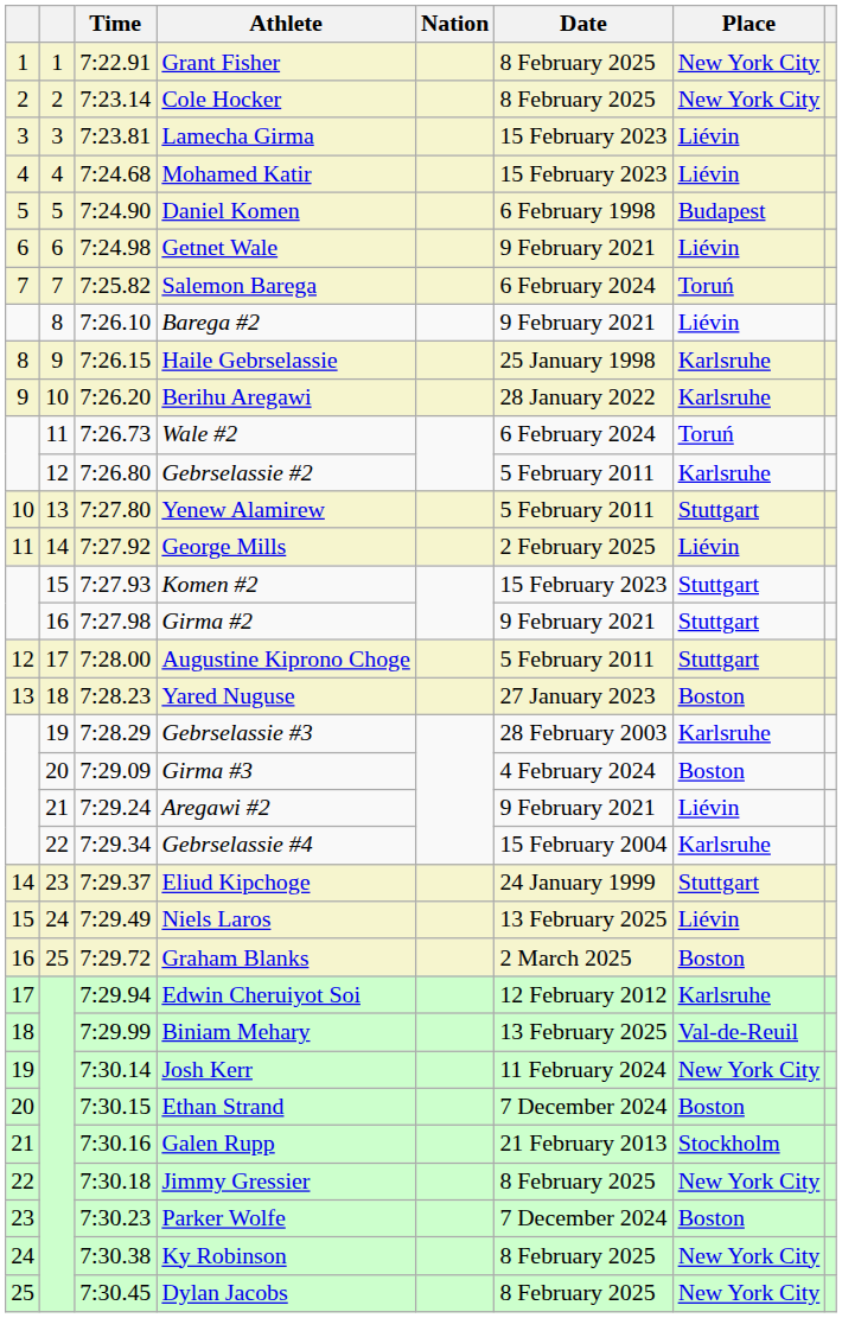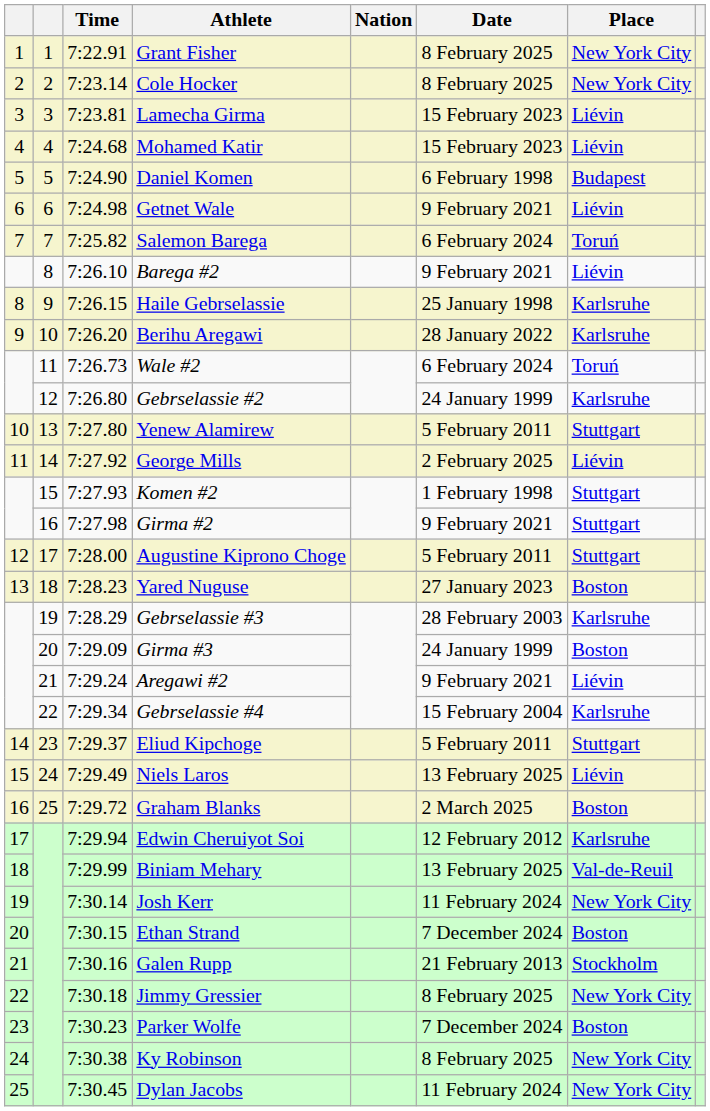 <table class="wikitable sortable">
 <tr>
 <th></th>
 <th></th>
 <th>Time</th>
 <th>Athlete</th>
 <th>Nation</th>
 <th>Date</th>
 <th>Place</th>
 <th class="unsortable"></th>
 </tr>
 <tr bgcolor="#f6F5CE">
 <td align="center">1</td>
 <td align="center">1</td>
 <td>7:22.91</td>
 <td><a href='#'>Grant Fisher</a></td>
 <td></td>
 <td>8 February 2025</td>
 <td><a href='#'>New York City</a></td>
 <td></td>
 </tr>
 <tr bgcolor="#f6F5CE">
 <td align="center">2</td>
 <td align="center">2</td>
 <td>7:23.14</td>
 <td><a href='#'>Cole Hocker</a></td>
 <td></td>
 <td>8 February 2025</td>
 <td><a href='#'>New York City</a></td>
 <td></td>
 </tr>
 <tr bgcolor="#f6F5CE">
 <td align="center">3</td>
 <td align="center">3</td>
 <td>7:23.81</td>
 <td><a href='#'>Lamecha Girma</a></td>
 <td></td>
 <td>15 February 2023</td>
 <td><a href='#'>Liévin</a></td>
 <td></td>
 </tr>
 <tr bgcolor="#f6F5CE">
 <td align="center">4</td>
 <td align="center">4</td>
 <td>7:24.68</td>
 <td><a href='#'>Mohamed Katir</a></td>
 <td></td>
 <td>15 February 2023</td>
 <td><a href='#'>Liévin</a></td>
 <td></td>
 </tr>
 <tr bgcolor="#f6F5CE">
 <td align="center">5</td>
 <td align="center">5</td>
 <td>7:24.90</td>
 <td><a href='#'>Daniel Komen</a></td>
 <td></td>
 <td>6 February 1998</td>
 <td><a href='#'>Budapest</a></td>
 <td></td>
 </tr>
 <tr bgcolor="#f6F5CE">
 <td align="center">6</td>
 <td align="center">6</td>
 <td>7:24.98</td>
 <td><a href='#'>Getnet Wale</a></td>
 <td></td>
 <td>9 February 2021</td>
 <td><a href='#'>Liévin</a></td>
 <td></td>
 </tr>
 <tr bgcolor="#f6F5CE">
 <td align="center">7</td>
 <td align="center">7</td>
 <td>7:25.82</td>
 <td><a href='#'>Salemon Barega</a></td>
 <td></td>
 <td>6 February 2024</td>
 <td><a href='#'>Toruń</a></td>
 <td></td>
 </tr>
 <tr>
 <td align="center"></td>
 <td align="center">8</td>
 <td>7:26.10</td>
 <td><em>Barega #2</em></td>
 <td></td>
 <td>9 February 2021</td>
 <td><a href='#'>Liévin</a></td>
 <td></td>
 </tr>
 <tr bgcolor="#f6F5CE">
 <td align="center">8</td>
 <td align="center">9</td>
 <td>7:26.15</td>
 <td><a href='#'>Haile Gebrselassie</a></td>
 <td></td>
 <td>25 January 1998</td>
 <td><a href='#'>Karlsruhe</a></td>
 <td></td>
 </tr>
 <tr bgcolor="#f6F5CE">
 <td align="center">9</td>
 <td align="center">10</td>
 <td>7:26.20</td>
 <td><a href='#'>Berihu Aregawi</a></td>
 <td></td>
 <td>28 January 2022</td>
 <td><a href='#'>Karlsruhe</a></td>
 <td></td>
 </tr>
 <tr>
 <td rowspan="2" align="center"></td>
 <td align="center">11</td>
 <td>7:26.73</td>
 <td><em>Wale #2</em></td>
 <td rowspan="2"></td>
 <td>6 February 2024</td>
 <td><a href='#'>Toruń</a></td>
 <td></td>
 </tr>
 <tr>
 <td align="center">12</td>
 <td>7:26.80</td>
 <td><em>Gebrselassie #2</em></td>
-<td>5 February 2011</td>
+<td>24 January 1999</td>
 <td><a href='#'>Karlsruhe</a></td>
 <td></td>
 </tr>
 <tr bgcolor="#f6F5CE">
 <td align="center">10</td>
 <td align="center">13</td>
 <td>7:27.80</td>
 <td><a href='#'>Yenew Alamirew</a></td>
 <td></td>
 <td>5 February 2011</td>
 <td><a href='#'>Stuttgart</a></td>
 <td></td>
 </tr>
 <tr bgcolor="#f6F5CE">
 <td align="center">11</td>
 <td align="center">14</td>
 <td>7:27.92</td>
 <td><a href='#'>George Mills</a></td>
 <td></td>
 <td>2 February 2025</td>
 <td><a href='#'>Liévin</a></td>
 <td></td>
 </tr>
 <tr>
 <td rowspan="2"></td>
 <td align="center">15</td>
 <td>7:27.93</td>
 <td><em>Komen #2</em></td>
 <td rowspan="2"></td>
-<td>15 February 2023</td>
+<td>1 February 1998</td>
 <td><a href='#'>Stuttgart</a></td>
 <td></td>
 </tr>
 <tr>
 <td align="center">16</td>
 <td>7:27.98</td>
 <td><em>Girma #2</em></td>
 <td>9 February 2021</td>
 <td><a href='#'>Stuttgart</a></td>
 <td></td>
 </tr>
 <tr bgcolor="#f6F5CE">
 <td align="center">12</td>
 <td align="center">17</td>
 <td>7:28.00</td>
 <td><a href='#'>Augustine Kiprono Choge</a></td>
 <td></td>
 <td>5 February 2011</td>
 <td><a href='#'>Stuttgart</a></td>
 <td></td>
 </tr>
 <tr bgcolor="#f6F5CE">
 <td align="center">13</td>
 <td align="center">18</td>
 <td>7:28.23</td>
 <td><a href='#'>Yared Nuguse</a></td>
 <td></td>
 <td>27 January 2023</td>
 <td><a href='#'>Boston</a></td>
 <td></td>
 </tr>
 <tr>
 <td rowspan="4"></td>
 <td align="center">19</td>
 <td>7:28.29</td>
 <td><em>Gebrselassie #3</em></td>
 <td rowspan="4"></td>
 <td>28 February 2003</td>
 <td><a href='#'>Karlsruhe</a></td>
 <td></td>
 </tr>
 <tr>
 <td align="center">20</td>
 <td>7:29.09</td>
 <td><em>Girma #3</em></td>
-<td>4 February 2024</td>
+<td>24 January 1999</td>
 <td><a href='#'>Boston</a></td>
 <td></td>
 </tr>
 <tr>
 <td align="center">21</td>
 <td>7:29.24</td>
 <td><em>Aregawi #2</em></td>
 <td>9 February 2021</td>
 <td><a href='#'>Liévin</a></td>
 <td></td>
 </tr>
 <tr>
 <td align="center">22</td>
 <td>7:29.34</td>
 <td><em>Gebrselassie #4</em></td>
 <td>15 February 2004</td>
 <td><a href='#'>Karlsruhe</a></td>
 <td></td>
 </tr>
 <tr bgcolor="#f6F5CE">
 <td align="center">14</td>
 <td align="center">23</td>
 <td>7:29.37</td>
 <td><a href='#'>Eliud Kipchoge</a></td>
 <td></td>
-<td>24 January 1999</td>
+<td>5 February 2011</td>
 <td><a href='#'>Stuttgart</a></td>
 <td></td>
 </tr>
 <tr bgcolor="#f6F5CE">
 <td align="center">15</td>
 <td align="center">24</td>
 <td>7:29.49</td>
 <td><a href='#'>Niels Laros</a></td>
 <td></td>
 <td>13 February 2025</td>
 <td><a href='#'>Liévin</a></td>
 <td></td>
 </tr>
 <tr bgcolor="#f6F5CE">
 <td align="center">16</td>
 <td align="center">25</td>
 <td>7:29.72</td>
 <td><a href='#'>Graham Blanks</a></td>
 <td></td>
 <td>2 March 2025</td>
 <td><a href='#'>Boston</a></td>
 <td></td>
 </tr>
 <tr bgcolor=#CCFFCC>
 <td align="center">17</td>
 <td rowspan="9" align="center"></td>
 <td>7:29.94</td>
 <td><a href='#'>Edwin Cheruiyot Soi</a></td>
 <td></td>
 <td>12 February 2012</td>
 <td><a href='#'>Karlsruhe</a></td>
 <td></td>
 </tr>
 <tr bgcolor=#CCFFCC>
 <td align="center">18</td>
 <td>7:29.99</td>
 <td><a href='#'>Biniam Mehary</a></td>
 <td></td>
 <td>13 February 2025</td>
 <td><a href='#'>Val-de-Reuil</a></td>
 <td></td>
 </tr>
 <tr bgcolor=#CCFFCC>
 <td align="center">19</td>
 <td>7:30.14</td>
 <td><a href='#'>Josh Kerr</a></td>
 <td></td>
 <td>11 February 2024</td>
 <td><a href='#'>New York City</a></td>
 <td></td>
 </tr>
 <tr bgcolor=#CCFFCC>
 <td align="center">20</td>
 <td>7:30.15</td>
 <td><a href='#'>Ethan Strand</a></td>
 <td></td>
 <td>7 December 2024</td>
 <td><a href='#'>Boston</a></td>
 <td></td>
 </tr>
 <tr bgcolor=#CCFFCC>
 <td align="center">21</td>
 <td>7:30.16</td>
 <td><a href='#'>Galen Rupp</a></td>
 <td></td>
 <td>21 February 2013</td>
 <td><a href='#'>Stockholm</a></td>
 <td></td>
 </tr>
 <tr bgcolor=#CCFFCC>
 <td align="center">22</td>
 <td>7:30.18</td>
 <td><a href='#'>Jimmy Gressier</a></td>
 <td></td>
 <td>8 February 2025</td>
 <td><a href='#'>New York City</a></td>
 <td></td>
 </tr>
 <tr bgcolor=#CCFFCC>
 <td align="center">23</td>
 <td>7:30.23</td>
 <td><a href='#'>Parker Wolfe</a></td>
 <td></td>
 <td>7 December 2024</td>
 <td><a href='#'>Boston</a></td>
 <td></td>
 </tr>
 <tr bgcolor=#CCFFCC>
 <td align="center">24</td>
 <td>7:30.38</td>
 <td><a href='#'>Ky Robinson</a></td>
 <td></td>
 <td>8 February 2025</td>
 <td><a href='#'>New York City</a></td>
 <td></td>
 </tr>
 <tr bgcolor=#CCFFCC>
 <td align="center">25</td>
 <td>7:30.45</td>
 <td><a href='#'>Dylan Jacobs</a></td>
 <td></td>
-<td>8 February 2025</td>
+<td>11 February 2024</td>
 <td><a href='#'>New York City</a></td>
 <td></td>
 </tr>
 </table>
